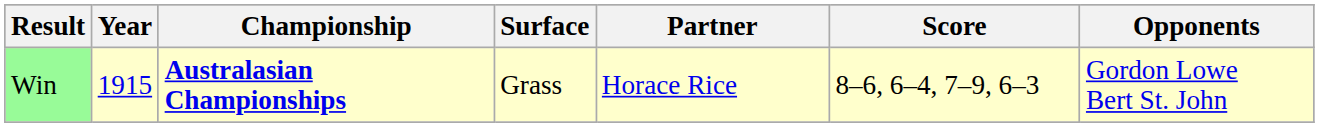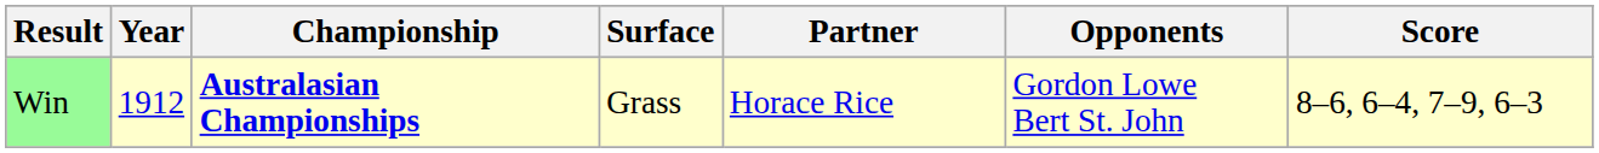 <table class="sortable wikitable">
 <tr>
 <th style="width:40px">Result</th>
 <th style="width:30px">Year</th>
 <th style="width:190px">Championship</th>
 <th style="width:50px">Surface</th>
 <th style="width:130px">Partner</th>
+<th style="width:130px">Opponents</th>
 <th style="width:140px" class="unsortable">Score</th>
-<th style="width:130px">Opponents</th>
 </tr>
 <tr style="background:#ffffcc;">
 <td style="background:#98fb98;">Win</td>
-<td><a href='#'>1915</a></td>
+<td><a href='#'>1912</a></td>
 <td><strong><a href='#'>Australasian Championships</a></strong></td>
 <td>Grass</td>
 <td> <a href='#'>Horace Rice</a></td>
+<td> <a href='#'>Gordon Lowe</a><br> <a href='#'>Bert St. John</a></td>
 <td>8–6, 6–4, 7–9, 6–3</td>
-<td> <a href='#'>Gordon Lowe</a><br> <a href='#'>Bert St. John</a></td>
 </tr>
 </table>
